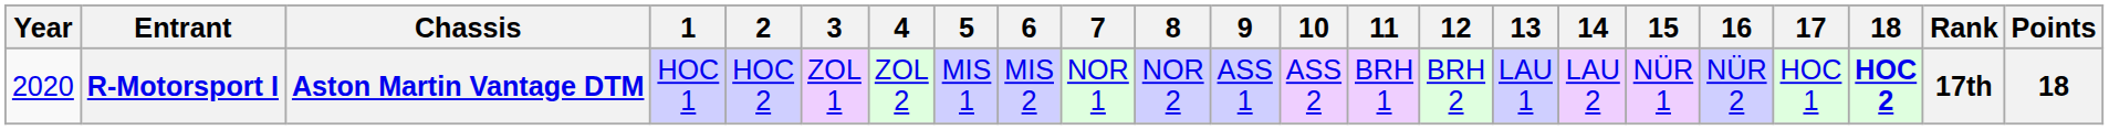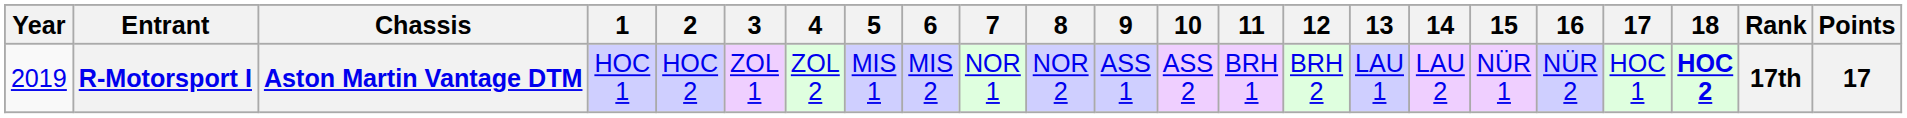 <table class="wikitable" style="text-align:center; font-size:85%">
 <tr>
 <th>Year</th>
 <th>Entrant</th>
 <th>Chassis</th>
 <th>1</th>
 <th>2</th>
 <th>3</th>
 <th>4</th>
 <th>5</th>
 <th>6</th>
 <th>7</th>
 <th>8</th>
 <th>9</th>
 <th>10</th>
 <th>11</th>
 <th>12</th>
 <th>13</th>
 <th>14</th>
 <th>15</th>
 <th>16</th>
 <th>17</th>
 <th>18</th>
 <th>Rank</th>
 <th>Points</th>
 </tr>
 <tr>
-<td><a href='#'>2020</a></td>
+<td><a href='#'>2019</a></td>
 <th nowrap><a href='#'>R-Motorsport I</a></th>
 <th nowrap><a href='#'>Aston Martin Vantage DTM</a></th>
 <td style="background:#CFCFFF;"><a href='#'>HOC<br>1</a><br></td>
 <td style="background:#CFCFFF;"><a href='#'>HOC<br>2</a><br></td>
 <td style="background:#EFCFFF;"><a href='#'>ZOL<br>1</a><br></td>
 <td style="background:#DFFFDF;"><a href='#'>ZOL<br>2</a><br></td>
 <td style="background:#CFCFFF;"><a href='#'>MIS<br>1</a><br></td>
 <td style="background:#CFCFFF;"><a href='#'>MIS<br>2</a><br></td>
 <td style="background:#DFFFDF;"><a href='#'>NOR<br>1</a><br></td>
 <td style="background:#CFCFFF;"><a href='#'>NOR<br>2</a><br></td>
 <td style="background:#CFCFFF;"><a href='#'>ASS<br>1</a><br></td>
 <td style="background:#EFCFFF;"><a href='#'>ASS<br>2</a><br></td>
 <td style="background:#EFCFFF;"><a href='#'>BRH<br>1</a><br></td>
 <td style="background:#DFFFDF;"><a href='#'>BRH<br>2</a><br></td>
 <td style="background:#CFCFFF;"><a href='#'>LAU<br>1</a><br></td>
 <td style="background:#EFCFFF;"><a href='#'>LAU<br>2</a><br></td>
 <td style="background:#EFCFFF;"><a href='#'>NÜR<br>1</a><br></td>
 <td style="background:#CFCFFF;"><a href='#'>NÜR<br>2</a><br></td>
 <td style="background:#DFFFDF;"><a href='#'>HOC<br>1</a><br></td>
 <td style="background:#DFFFDF;"><strong><a href='#'>HOC<br>2</a><br></strong></td>
 <th>17th</th>
-<th>18</th>
+<th>17</th>
 </tr>
 </table>
